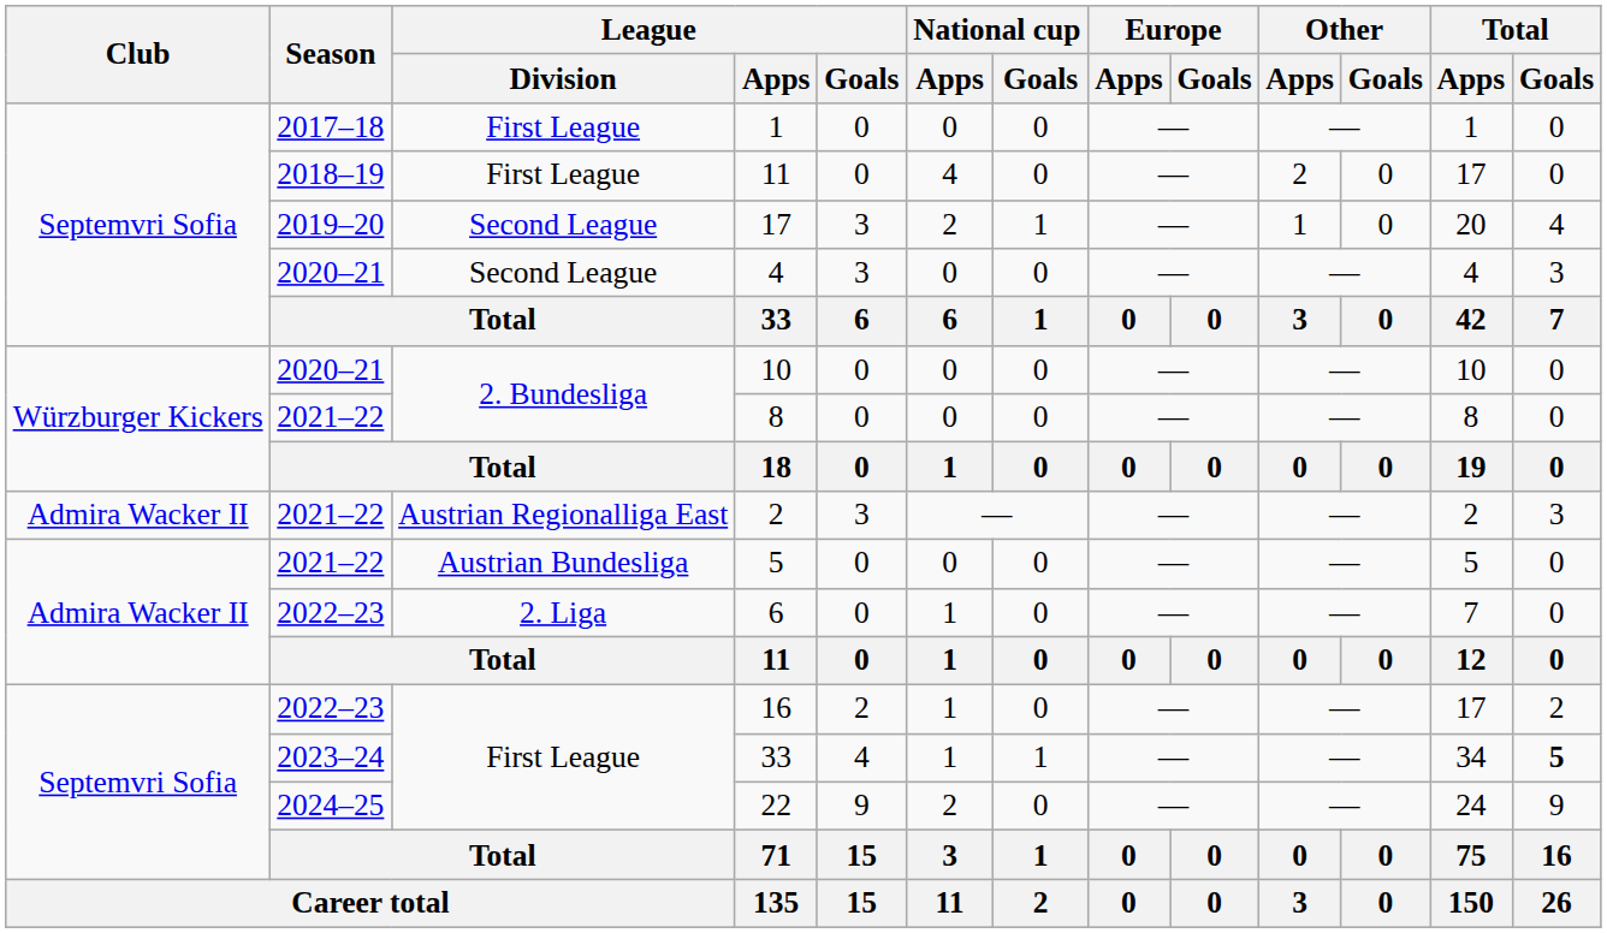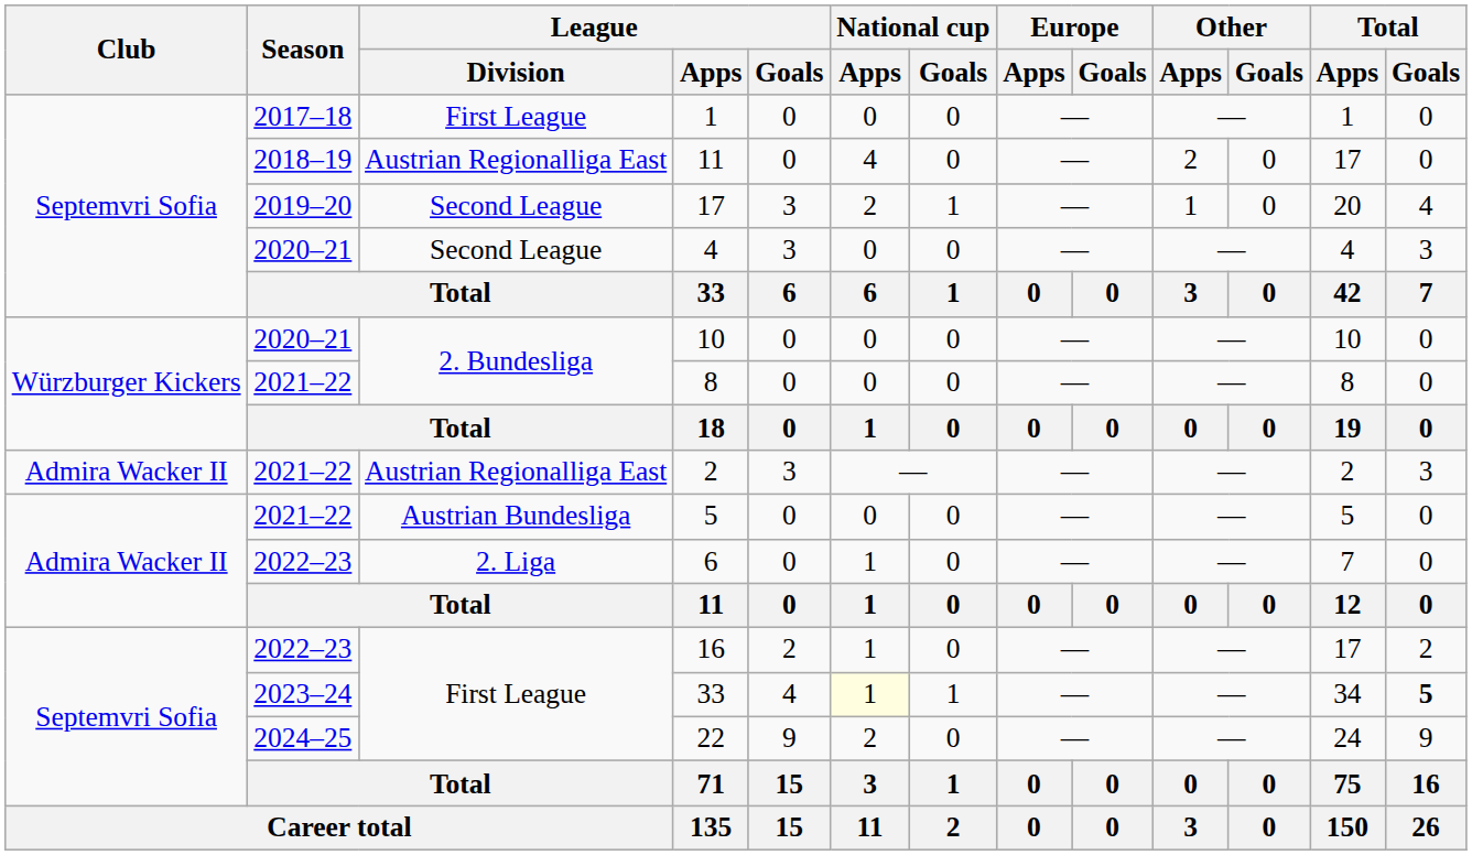 <table class="wikitable" style="text-align:center">
 <tr>
 <th rowspan="2">Club</th>
 <th rowspan="2">Season</th>
 <th colspan="3">League</th>
 <th colspan="2">National cup</th>
 <th colspan="2">Europe</th>
 <th colspan="2">Other</th>
 <th colspan="2">Total</th>
 </tr>
 <tr>
 <th>Division</th>
 <th>Apps</th>
 <th>Goals</th>
 <th>Apps</th>
 <th>Goals</th>
 <th>Apps</th>
 <th>Goals</th>
 <th>Apps</th>
 <th>Goals</th>
 <th>Apps</th>
 <th>Goals</th>
 </tr>
 <tr>
 <td rowspan="5" valign="center"><a href='#'>Septemvri Sofia</a></td>
 <td><a href='#'>2017–18</a></td>
 <td><a href='#'>First League</a></td>
 <td>1</td>
 <td>0</td>
 <td>0</td>
 <td>0</td>
 <td colspan="2">—</td>
 <td colspan="2">—</td>
 <td>1</td>
 <td>0</td>
 </tr>
 <tr>
 <td><a href='#'>2018–19</a></td>
-<td>First League</td>
+<td><a href='#'>Austrian Regionalliga East</a></td>
 <td>11</td>
 <td>0</td>
 <td>4</td>
 <td>0</td>
 <td colspan="2">—</td>
 <td>2</td>
 <td>0</td>
 <td>17</td>
 <td>0</td>
 </tr>
 <tr>
 <td><a href='#'>2019–20</a></td>
 <td><a href='#'>Second League</a></td>
 <td>17</td>
 <td>3</td>
 <td>2</td>
 <td>1</td>
 <td colspan="2">—</td>
 <td>1</td>
 <td>0</td>
 <td>20</td>
 <td>4</td>
 </tr>
 <tr>
 <td><a href='#'>2020–21</a></td>
 <td>Second League</td>
 <td>4</td>
 <td>3</td>
 <td>0</td>
 <td>0</td>
 <td colspan="2">—</td>
 <td colspan="2">—</td>
 <td>4</td>
 <td>3</td>
 </tr>
 <tr>
 <th colspan=2>Total</th>
 <th>33</th>
 <th>6</th>
 <th>6</th>
 <th>1</th>
 <th>0</th>
 <th>0</th>
 <th>3</th>
 <th>0</th>
 <th>42</th>
 <th>7</th>
 </tr>
 <tr>
 <td rowspan="3" valign="center"><a href='#'>Würzburger Kickers</a></td>
 <td><a href='#'>2020–21</a></td>
 <td rowspan="2"><a href='#'>2. Bundesliga</a></td>
 <td>10</td>
 <td>0</td>
 <td>0</td>
 <td>0</td>
 <td colspan="2">—</td>
 <td colspan="2">—</td>
 <td>10</td>
 <td>0</td>
 </tr>
 <tr>
 <td><a href='#'>2021–22</a></td>
 <td>8</td>
 <td>0</td>
 <td>0</td>
 <td>0</td>
 <td colspan="2">—</td>
 <td colspan="2">—</td>
 <td>8</td>
 <td>0</td>
 </tr>
 <tr>
 <th colspan=2>Total</th>
 <th>18</th>
 <th>0</th>
 <th>1</th>
 <th>0</th>
 <th>0</th>
 <th>0</th>
 <th>0</th>
 <th>0</th>
 <th>19</th>
 <th>0</th>
 </tr>
 <tr>
 <td valign="center"><a href='#'>Admira Wacker II</a></td>
 <td><a href='#'>2021–22</a></td>
 <td><a href='#'>Austrian Regionalliga East</a></td>
 <td>2</td>
 <td>3</td>
 <td colspan="2">—</td>
 <td colspan="2">—</td>
 <td colspan="2">—</td>
 <td>2</td>
 <td>3</td>
 </tr>
 <tr>
 <td rowspan="3" valign="center"><a href='#'>Admira Wacker II</a></td>
 <td><a href='#'>2021–22</a></td>
 <td><a href='#'>Austrian Bundesliga</a></td>
 <td>5</td>
 <td>0</td>
 <td>0</td>
 <td>0</td>
 <td colspan="2">—</td>
 <td colspan="2">—</td>
 <td>5</td>
 <td>0</td>
 </tr>
 <tr>
 <td><a href='#'>2022–23</a></td>
 <td><a href='#'>2. Liga</a></td>
 <td>6</td>
 <td>0</td>
 <td>1</td>
 <td>0</td>
 <td colspan="2">—</td>
 <td colspan="2">—</td>
 <td>7</td>
 <td>0</td>
 </tr>
 <tr>
 <th colspan=2>Total</th>
 <th>11</th>
 <th>0</th>
 <th>1</th>
 <th>0</th>
 <th>0</th>
 <th>0</th>
 <th>0</th>
 <th>0</th>
 <th>12</th>
 <th>0</th>
 </tr>
 <tr>
 <td rowspan="4" valign="center"><a href='#'>Septemvri Sofia</a></td>
 <td><a href='#'>2022–23</a></td>
 <td rowspan="3">First League</td>
 <td>16</td>
 <td>2</td>
 <td>1</td>
 <td>0</td>
 <td colspan="2">—</td>
 <td colspan="2">—</td>
 <td>17</td>
 <td>2</td>
 </tr>
 <tr>
 <td><a href='#'>2023–24</a></td>
 <td>33</td>
 <td>4</td>
-<td>1</td>
+<td style="background: lightyellow;">1</td>
 <td>1</td>
 <td colspan="2">—</td>
 <td colspan="2">—</td>
 <td>34</td>
 <td><strong>5</strong></td>
 </tr>
 <tr>
 <td><a href='#'>2024–25</a></td>
 <td>22</td>
 <td>9</td>
 <td>2</td>
 <td>0</td>
 <td colspan="2">—</td>
 <td colspan="2">—</td>
 <td>24</td>
 <td>9</td>
 </tr>
 <tr>
 <th colspan=2>Total</th>
 <th>71</th>
 <th>15</th>
 <th>3</th>
 <th>1</th>
 <th>0</th>
 <th>0</th>
 <th>0</th>
 <th>0</th>
 <th>75</th>
 <th>16</th>
 </tr>
 <tr>
 <th colspan="3">Career total</th>
 <th>135</th>
 <th>15</th>
 <th>11</th>
 <th>2</th>
 <th>0</th>
 <th>0</th>
 <th>3</th>
 <th>0</th>
 <th>150</th>
 <th>26</th>
 </tr>
 </table>
